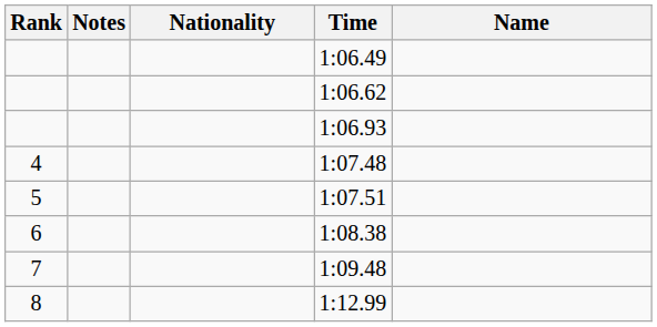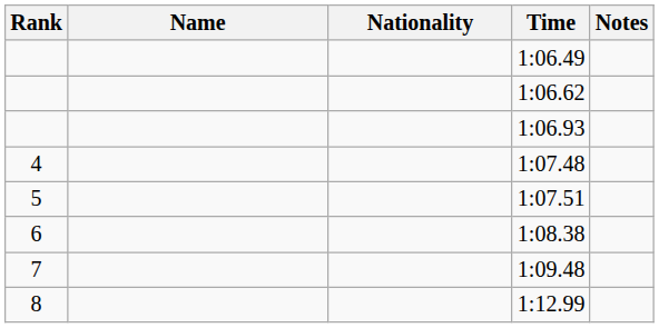 <table class="wikitable sortable" style="text-align:center">
 <tr>
 <th>Rank</th>
-<th>Notes</th>
+<th style="width:180px">Name</th>
 <th style="width:125px">Nationality</th>
 <th>Time</th>
-<th style="width:180px">Name</th>
+<th>Notes</th>
 </tr>
 <tr>
 <td></td>
-<td></td>
+<td style="text-align:left;"></td>
 <td style="text-align:left;"></td>
 <td>1:06.49</td>
-<td style="text-align:left;"></td>
+<td></td>
 </tr>
 <tr>
 <td></td>
-<td></td>
+<td style="text-align:left;"></td>
 <td style="text-align:left;"></td>
 <td>1:06.62</td>
-<td style="text-align:left;"></td>
+<td></td>
 </tr>
 <tr>
 <td></td>
-<td></td>
+<td style="text-align:left;"></td>
 <td style="text-align:left;"></td>
 <td>1:06.93</td>
-<td style="text-align:left;"></td>
+<td></td>
 </tr>
 <tr>
 <td>4</td>
-<td></td>
+<td style="text-align:left;"></td>
 <td style="text-align:left;"></td>
 <td>1:07.48</td>
-<td style="text-align:left;"></td>
+<td></td>
 </tr>
 <tr>
 <td>5</td>
-<td></td>
+<td style="text-align:left;"></td>
 <td style="text-align:left;"></td>
 <td>1:07.51</td>
-<td style="text-align:left;"></td>
+<td></td>
 </tr>
 <tr>
 <td>6</td>
-<td></td>
+<td style="text-align:left;"></td>
 <td style="text-align:left;"></td>
 <td>1:08.38</td>
-<td style="text-align:left;"></td>
+<td></td>
 </tr>
 <tr>
 <td>7</td>
-<td></td>
+<td style="text-align:left;"></td>
 <td style="text-align:left;"></td>
 <td>1:09.48</td>
-<td style="text-align:left;"></td>
+<td></td>
 </tr>
 <tr>
 <td>8</td>
-<td></td>
+<td style="text-align:left;"></td>
 <td style="text-align:left;"></td>
 <td>1:12.99</td>
-<td style="text-align:left;"></td>
+<td></td>
 </tr>
 </table>
